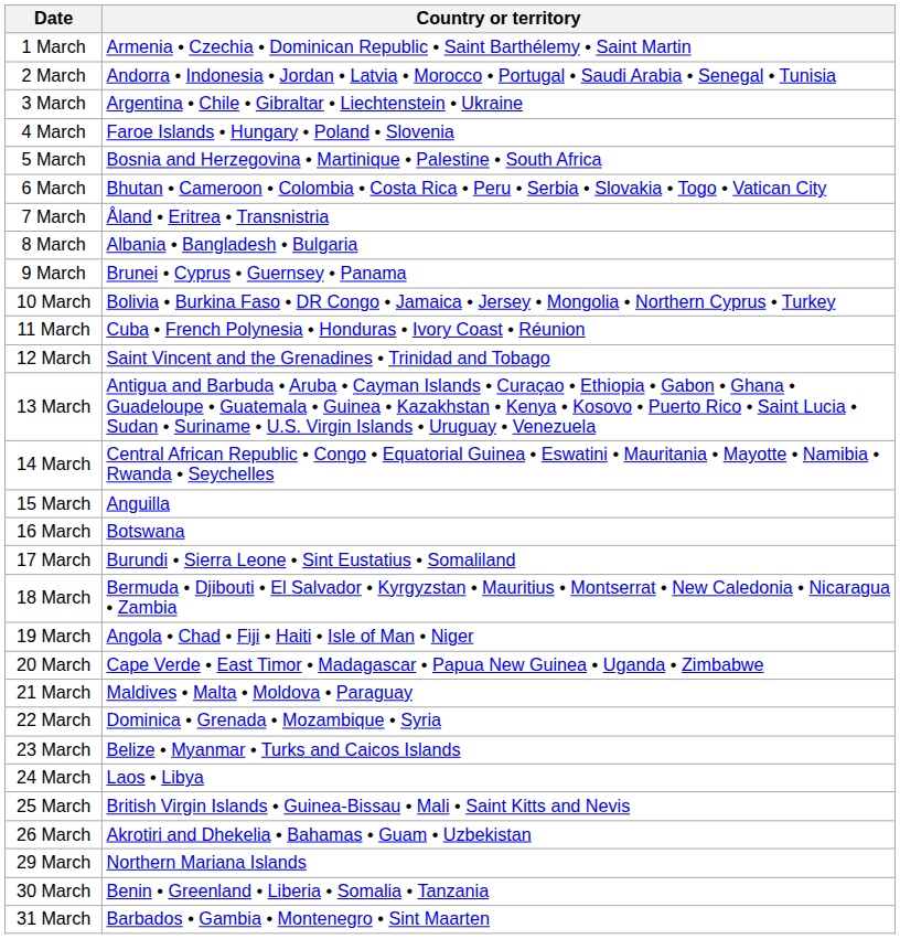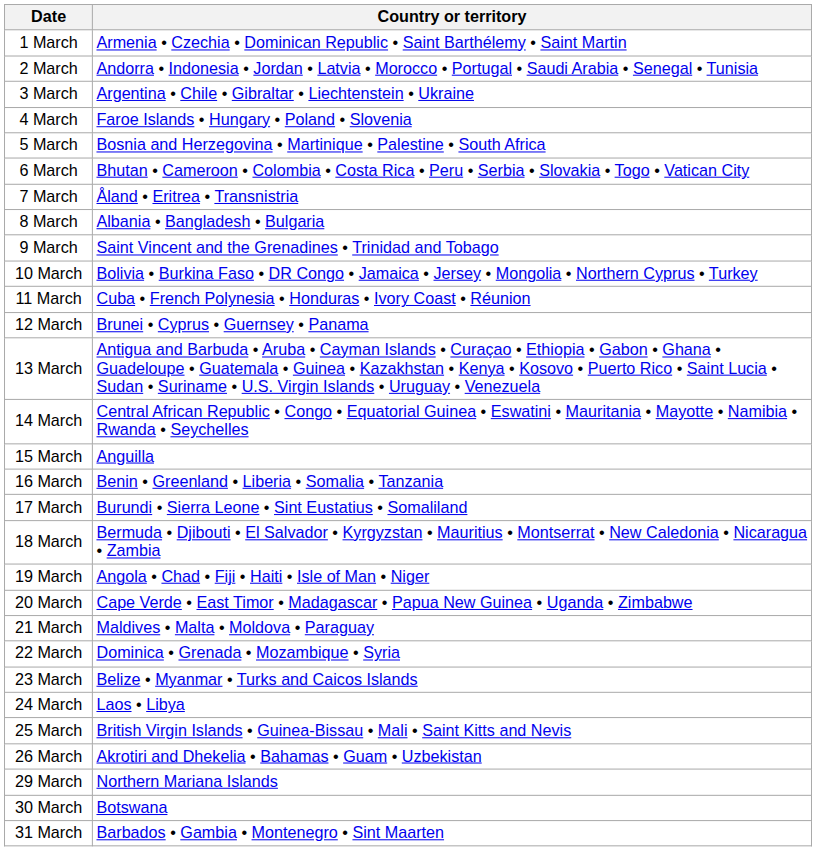 <table class="wikitable sortable">
 <tr>
 <th style="width:5em;">Date</th>
 <th style="width:44em;">Country or territory</th>
 </tr>
 <tr style="background:#fff;">
 <td style="text-align:center;">1 March</td>
 <td><span></span> <a href='#'>Armenia</a> • <span></span> <a href='#'>Czechia</a> • <span></span> <a href='#'>Dominican Republic</a> • <span></span> <a href='#'>Saint Barthélemy</a> • <span></span> <a href='#'>Saint Martin</a></td>
 </tr>
 <tr style="background:#fff;">
 <td style="text-align:center;">2 March</td>
 <td><span></span> <a href='#'>Andorra</a> • <span></span> <a href='#'>Indonesia</a> • <span></span> <a href='#'>Jordan</a> • <span></span> <a href='#'>Latvia</a> • <span></span> <a href='#'>Morocco</a> • <span></span> <a href='#'>Portugal</a> • <span></span> <a href='#'>Saudi Arabia</a> • <span></span> <a href='#'>Senegal</a> • <span></span> <a href='#'>Tunisia</a></td>
 </tr>
 <tr style="background:#fff;">
 <td style="text-align:center;">3 March</td>
 <td><span></span> <a href='#'>Argentina</a> • <span></span> <a href='#'>Chile</a> • <span></span> <a href='#'>Gibraltar</a> • <span></span> <a href='#'>Liechtenstein</a> • <span></span> <a href='#'>Ukraine</a></td>
 </tr>
 <tr style="background:#fff;">
 <td style="text-align:center;">4 March</td>
 <td><span></span> <a href='#'>Faroe Islands</a> • <span></span> <a href='#'>Hungary</a> • <span></span> <a href='#'>Poland</a> • <span></span> <a href='#'>Slovenia</a></td>
 </tr>
 <tr style="background:#fff;">
 <td style="text-align:center;">5 March</td>
 <td><span></span> <a href='#'>Bosnia and Herzegovina</a> • <span></span> <a href='#'>Martinique</a> • <span></span> <a href='#'>Palestine</a> • <span></span> <a href='#'>South Africa</a></td>
 </tr>
 <tr style="background:#fff;">
 <td style="text-align:center;">6 March</td>
 <td><span></span> <a href='#'>Bhutan</a> • <span></span> <a href='#'>Cameroon</a> • <span></span> <a href='#'>Colombia</a> • <span></span> <a href='#'>Costa Rica</a> • <span></span> <a href='#'>Peru</a> • <span></span> <a href='#'>Serbia</a> • <span></span> <a href='#'>Slovakia</a> • <span></span> <a href='#'>Togo</a> • <span></span> <a href='#'>Vatican City</a></td>
 </tr>
 <tr style="background:#fff;">
 <td style="text-align:center;">7 March</td>
 <td><span></span> <a href='#'>Åland</a> • <span></span> <a href='#'>Eritrea</a> • <span></span> <a href='#'>Transnistria</a></td>
 </tr>
 <tr style="background:#fff;">
 <td style="text-align:center;">8 March</td>
 <td><span></span> <a href='#'>Albania</a> • <span></span> <a href='#'>Bangladesh</a> • <span></span> <a href='#'>Bulgaria</a></td>
 </tr>
 <tr style="background:#fff;">
 <td style="text-align:center;">9 March</td>
-<td><span></span> <a href='#'>Brunei</a> • <span></span> <a href='#'>Cyprus</a> • <span></span> <a href='#'>Guernsey</a> • <span></span> <a href='#'>Panama</a></td>
+<td><span></span> <a href='#'>Saint Vincent and the Grenadines</a> • <span></span> <a href='#'>Trinidad and Tobago</a></td>
 </tr>
 <tr style="background:#fff;">
 <td style="text-align:center;">10 March</td>
 <td><span></span> <a href='#'>Bolivia</a> • <span></span> <a href='#'>Burkina Faso</a> • <span></span> <a href='#'>DR Congo</a> • <span></span> <a href='#'>Jamaica</a> • <span></span> <a href='#'>Jersey</a> • <span></span> <a href='#'>Mongolia</a> • <span></span> <a href='#'>Northern Cyprus</a> • <span></span> <a href='#'>Turkey</a></td>
 </tr>
 <tr style="background:#fff;">
 <td style="text-align:center;">11 March</td>
 <td><span></span> <a href='#'>Cuba</a> • <span></span> <a href='#'>French Polynesia</a> • <span></span> <a href='#'>Honduras</a> • <span></span> <a href='#'>Ivory Coast</a> • <span></span> <a href='#'>Réunion</a></td>
 </tr>
 <tr style="background:#fff;">
 <td style="text-align:center;">12 March</td>
-<td><span></span> <a href='#'>Saint Vincent and the Grenadines</a> • <span></span> <a href='#'>Trinidad and Tobago</a></td>
+<td><span></span> <a href='#'>Brunei</a> • <span></span> <a href='#'>Cyprus</a> • <span></span> <a href='#'>Guernsey</a> • <span></span> <a href='#'>Panama</a></td>
 </tr>
 <tr style="background:#fff;">
 <td style="text-align:center;">13 March</td>
 <td><span></span> <a href='#'>Antigua and Barbuda</a> • <span></span> <a href='#'>Aruba</a> • <span></span> <a href='#'>Cayman Islands</a> • <span></span> <a href='#'>Curaçao</a> • <span></span> <a href='#'>Ethiopia</a> • <span></span> <a href='#'>Gabon</a> • <span></span> <a href='#'>Ghana</a> • <span></span> <a href='#'>Guadeloupe</a> • <span></span> <a href='#'>Guatemala</a> • <span></span> <a href='#'>Guinea</a> • <span></span> <a href='#'>Kazakhstan</a> • <span></span> <a href='#'>Kenya</a> • <span></span> <a href='#'>Kosovo</a> • <span></span> <a href='#'>Puerto Rico</a> • <span></span> <a href='#'>Saint Lucia</a> • <span></span> <a href='#'>Sudan</a> • <span></span> <a href='#'>Suriname</a> • <span></span> <a href='#'>U.S. Virgin Islands</a> • <span></span> <a href='#'>Uruguay</a> • <span></span> <a href='#'>Venezuela</a></td>
 </tr>
 <tr style="background:#fff;">
 <td style="text-align:center;">14 March</td>
 <td><span></span> <a href='#'>Central African Republic</a> • <span></span> <a href='#'>Congo</a> • <span></span> <a href='#'>Equatorial Guinea</a> • <span></span> <a href='#'>Eswatini</a> • <span></span> <a href='#'>Mauritania</a> • <span></span> <a href='#'>Mayotte</a> • <span></span> <a href='#'>Namibia</a> • <span></span> <a href='#'>Rwanda</a> • <span></span> <a href='#'>Seychelles</a></td>
 </tr>
 <tr style="background:#fff;">
 <td style="text-align:center;">15 March</td>
 <td><span></span> <a href='#'>Anguilla</a></td>
 </tr>
 <tr style="background:#fff;">
 <td style="text-align:center;">16 March</td>
-<td><span></span> <a href='#'>Botswana</a></td>
+<td><span></span> <a href='#'>Benin</a> • <span></span> <a href='#'>Greenland</a> • <span></span> <a href='#'>Liberia</a> • <span></span> <a href='#'>Somalia</a> • <span></span> <a href='#'>Tanzania</a></td>
 </tr>
 <tr style="background:#fff;">
 <td style="text-align:center;">17 March</td>
 <td><span></span> <a href='#'>Burundi</a> • <span></span> <a href='#'>Sierra Leone</a> • <span></span> <a href='#'>Sint Eustatius</a> • <span></span> <a href='#'>Somaliland</a></td>
 </tr>
 <tr style="background:#fff;">
 <td style="text-align:center;">18 March</td>
 <td><span></span> <a href='#'>Bermuda</a> • <span></span> <a href='#'>Djibouti</a> • <span></span> <a href='#'>El Salvador</a> • <span></span> <a href='#'>Kyrgyzstan</a> • <span></span> <a href='#'>Mauritius</a> • <span></span> <a href='#'>Montserrat</a> • <span></span> <a href='#'>New Caledonia</a> • <span></span> <a href='#'>Nicaragua</a> • <span></span> <a href='#'>Zambia</a></td>
 </tr>
 <tr style="background:#fff;">
 <td style="text-align:center;">19 March</td>
 <td><span></span> <a href='#'>Angola</a> • <span></span> <a href='#'>Chad</a> • <span></span> <a href='#'>Fiji</a> • <span></span> <a href='#'>Haiti</a> • <span></span> <a href='#'>Isle of Man</a> • <span></span> <a href='#'>Niger</a></td>
 </tr>
 <tr style="background:#fff;">
 <td style="text-align:center;">20 March</td>
 <td><span></span> <a href='#'>Cape Verde</a> • <span></span> <a href='#'>East Timor</a> • <span></span> <a href='#'>Madagascar</a> • <span></span> <a href='#'>Papua New Guinea</a> • <span></span> <a href='#'>Uganda</a> • <span></span> <a href='#'>Zimbabwe</a></td>
 </tr>
 <tr style="background:#fff;">
 <td style="text-align:center;">21 March</td>
 <td><span></span> <a href='#'>Maldives</a> • <span></span> <a href='#'>Malta</a> • <span></span> <a href='#'>Moldova</a> • <span></span> <a href='#'>Paraguay</a></td>
 </tr>
 <tr style="background:#fff;">
 <td style="text-align:center;">22 March</td>
 <td><span></span> <a href='#'>Dominica</a> • <span></span> <a href='#'>Grenada</a> • <span></span> <a href='#'>Mozambique</a> • <span></span> <a href='#'>Syria</a></td>
 </tr>
 <tr style="background:#fff;">
 <td style="text-align:center;">23 March</td>
 <td><span></span> <a href='#'>Belize</a> • <span></span> <a href='#'>Myanmar</a> • <span></span> <a href='#'>Turks and Caicos Islands</a></td>
 </tr>
 <tr style="background:#fff;">
 <td style="text-align:center;">24 March</td>
 <td><span></span> <a href='#'>Laos</a> • <span></span> <a href='#'>Libya</a></td>
 </tr>
 <tr style="background:#fff;">
 <td style="text-align:center;">25 March</td>
 <td><span></span> <a href='#'>British Virgin Islands</a> • <span></span> <a href='#'>Guinea-Bissau</a> • <span></span> <a href='#'>Mali</a> • <span></span> <a href='#'>Saint Kitts and Nevis</a></td>
 </tr>
 <tr style="background:#fff;">
 <td style="text-align:center;">26 March</td>
 <td><span></span> <a href='#'>Akrotiri and Dhekelia</a> • <span></span> <a href='#'>Bahamas</a> • <span></span> <a href='#'>Guam</a> • <span></span> <a href='#'>Uzbekistan</a></td>
 </tr>
 <tr style="background:#fff;">
 <td style="text-align:center;">29 March</td>
 <td><span></span> <a href='#'>Northern Mariana Islands</a></td>
 </tr>
 <tr style="background:#fff;">
 <td style="text-align:center;">30 March</td>
-<td><span></span> <a href='#'>Benin</a> • <span></span> <a href='#'>Greenland</a> • <span></span> <a href='#'>Liberia</a> • <span></span> <a href='#'>Somalia</a> • <span></span> <a href='#'>Tanzania</a></td>
+<td><span></span> <a href='#'>Botswana</a></td>
 </tr>
 <tr style="background:#fff;">
 <td style="text-align:center;">31 March</td>
 <td><span></span> <a href='#'>Barbados</a> • <span></span> <a href='#'>Gambia</a> • <span></span> <a href='#'>Montenegro</a> • <span></span> <a href='#'>Sint Maarten</a></td>
 </tr>
 </table>
